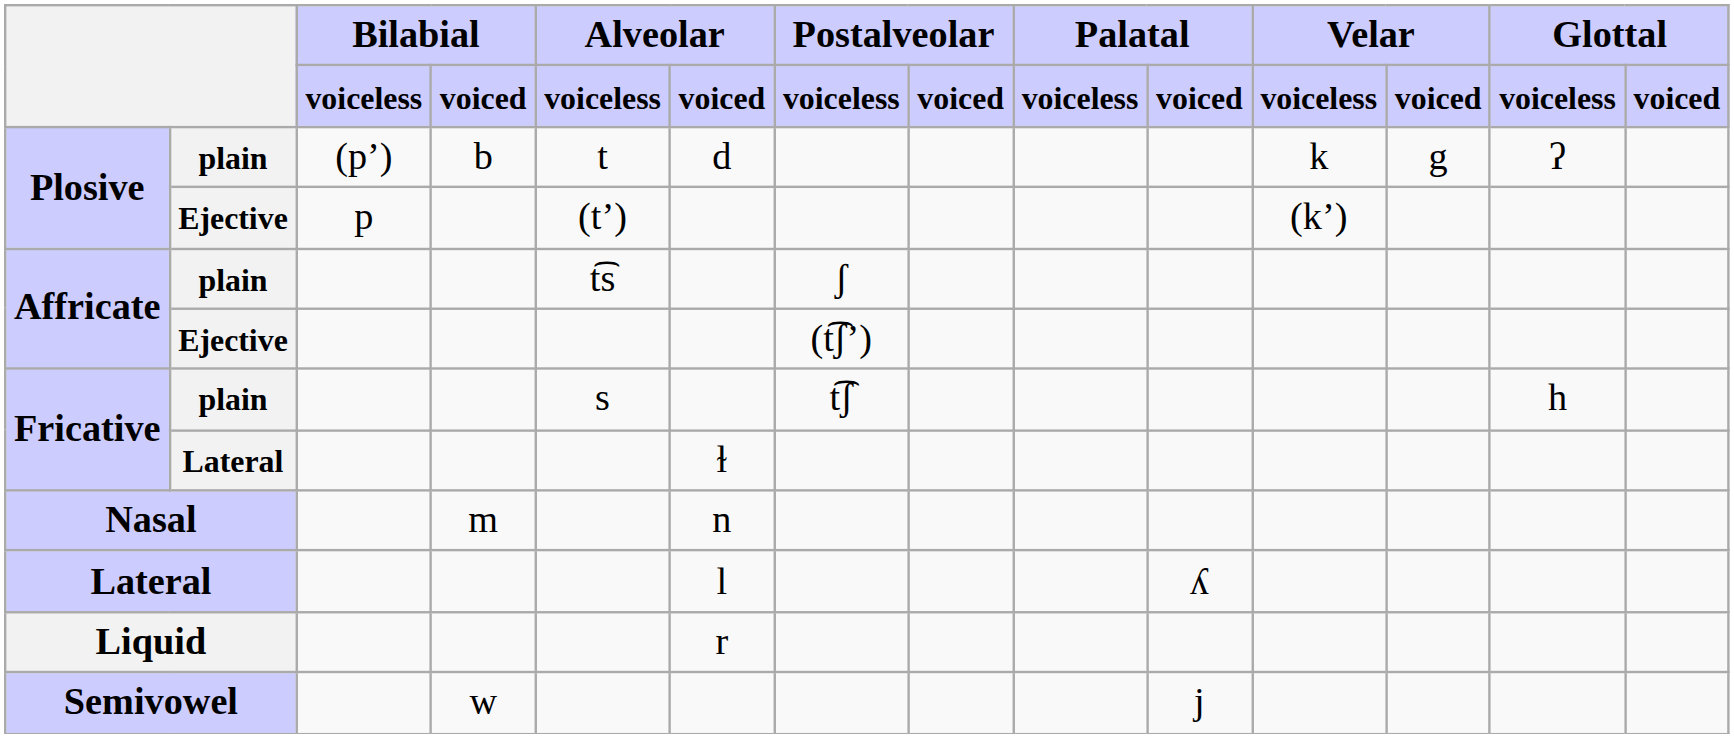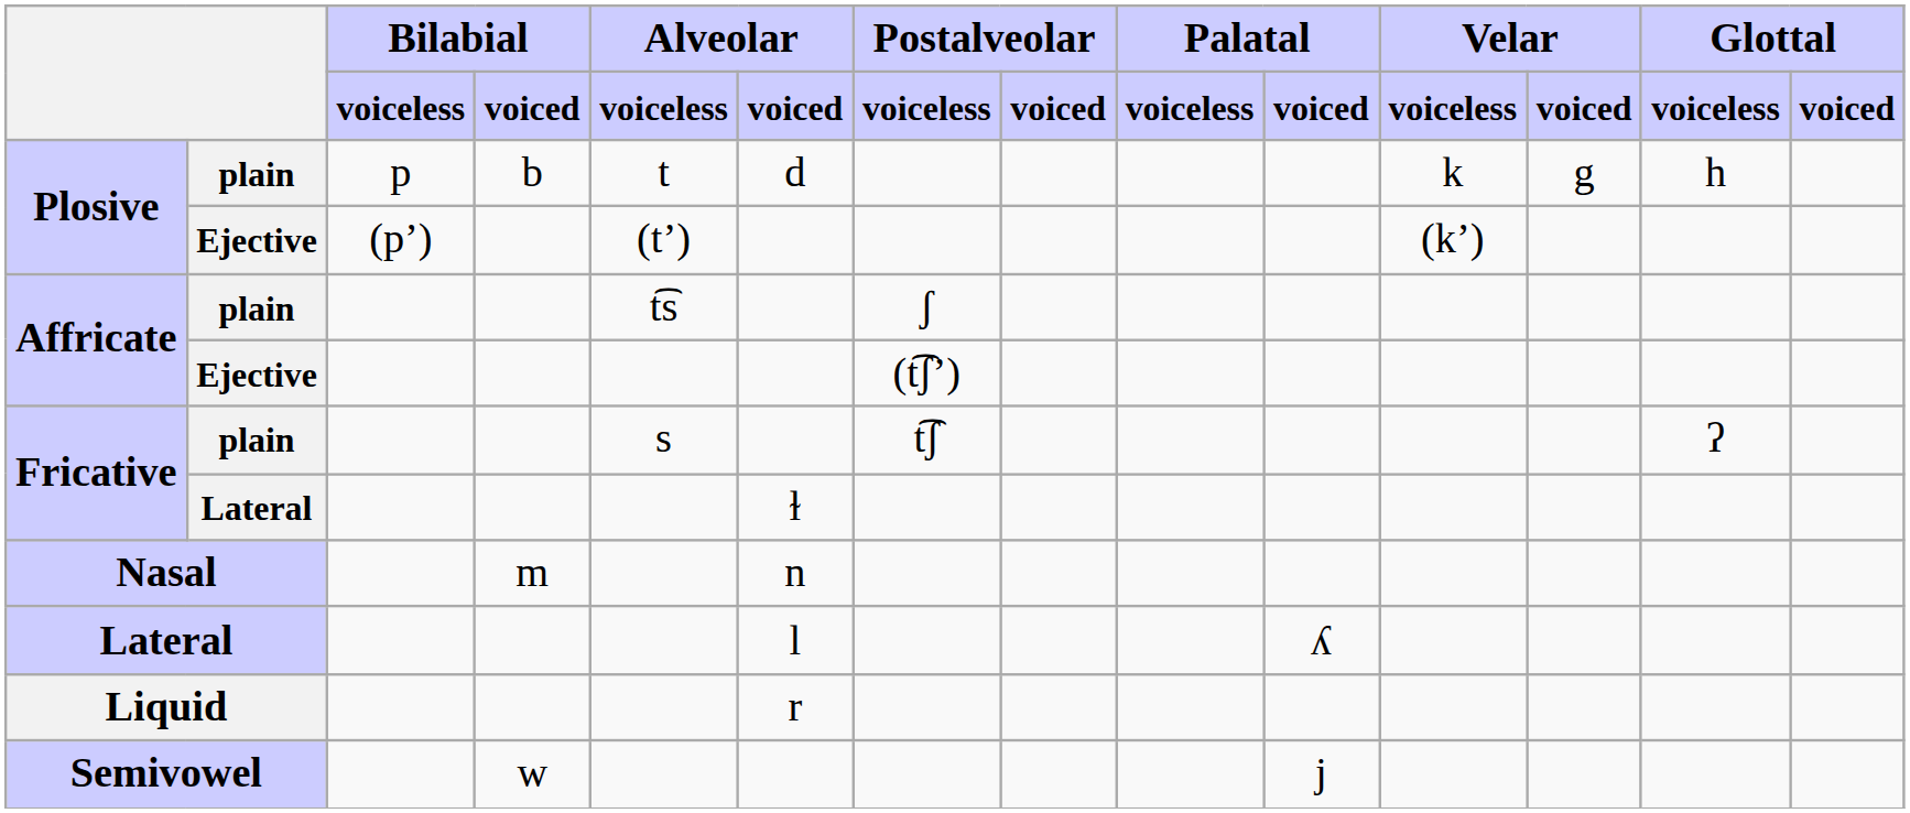 <table class="wikitable IPA" style="text-align:center;">
 <tr>
 <th colspan="2" rowspan="2"></th>
 <th colspan="2" style="background:#ccccff">Bilabial</th>
 <th colspan="2" style="background:#ccccff">Alveolar</th>
 <th colspan="2" style="background:#ccccff">Postalveolar</th>
 <th colspan="2" style="background:#ccccff">Palatal</th>
 <th colspan="2" style="background:#ccccff">Velar</th>
 <th colspan="2" style="background:#ccccff">Glottal</th>
 </tr>
 <tr>
 <th style="background:#ccccff"><small>voiceless</small></th>
 <th style="background:#ccccff"><small>voiced</small></th>
 <th style="background:#ccccff"><small>voiceless</small></th>
 <th style="background:#ccccff"><small>voiced</small></th>
 <th style="background:#ccccff"><small>voiceless</small></th>
 <th style="background:#ccccff"><small>voiced</small></th>
 <th style="background:#ccccff"><small>voiceless</small></th>
 <th style="background:#ccccff"><small>voiced</small></th>
 <th style="background:#ccccff"><small>voiceless</small></th>
 <th style="background:#ccccff"><small>voiced</small></th>
 <th style="background:#ccccff"><small>voiceless</small></th>
 <th style="background:#ccccff"><small>voiced</small></th>
 </tr>
 <tr>
 <th rowspan="2" style="background:#ccccff">Plosive</th>
 <th><small>plain</small></th>
-<td>(pʼ)</td>
+<td>p</td>
 <td>b</td>
 <td>t</td>
 <td>d</td>
 <td></td>
 <td></td>
 <td></td>
 <td></td>
 <td>k</td>
 <td>g</td>
-<td>ʔ</td>
+<td>h</td>
 <td></td>
 </tr>
 <tr>
 <th><small>Ejective</small></th>
-<td>p</td>
+<td>(pʼ)</td>
 <td></td>
 <td>(tʼ)</td>
 <td></td>
 <td></td>
 <td></td>
 <td></td>
 <td></td>
 <td>(kʼ)</td>
 <td></td>
 <td></td>
 <td></td>
 </tr>
 <tr>
 <th rowspan="2" style="background:#ccccff">Affricate</th>
 <th><small>plain</small></th>
 <td></td>
 <td></td>
 <td>t͡s</td>
 <td></td>
 <td>ʃ</td>
 <td></td>
 <td></td>
 <td></td>
 <td></td>
 <td></td>
 <td></td>
 <td></td>
 </tr>
 <tr>
 <th><small>Ejective</small></th>
 <td></td>
 <td></td>
 <td></td>
 <td></td>
 <td>(t͡ʃʼ)</td>
 <td></td>
 <td></td>
 <td></td>
 <td></td>
 <td></td>
 <td></td>
 <td></td>
 </tr>
 <tr>
 <th rowspan="2" style="background:#ccccff">Fricative</th>
 <th><small>plain</small></th>
 <td></td>
 <td></td>
 <td>s</td>
 <td></td>
 <td>t͡ʃ</td>
 <td></td>
 <td></td>
 <td></td>
 <td></td>
 <td></td>
-<td>h</td>
+<td>ʔ</td>
 <td></td>
 </tr>
 <tr>
 <th><small>Lateral</small></th>
 <td></td>
 <td></td>
 <td></td>
 <td>ɫ</td>
 <td></td>
 <td></td>
 <td></td>
 <td></td>
 <td></td>
 <td></td>
 <td></td>
 <td></td>
 </tr>
 <tr>
 <th colspan="2" style="background:#ccccff">Nasal</th>
 <td></td>
 <td>m</td>
 <td></td>
 <td>n</td>
 <td></td>
 <td></td>
 <td></td>
 <td></td>
 <td></td>
 <td></td>
 <td></td>
 <td></td>
 </tr>
 <tr>
 <th colspan="2" style="background:#ccccff">Lateral</th>
 <td></td>
 <td></td>
 <td></td>
 <td>l</td>
 <td></td>
 <td></td>
 <td></td>
 <td>ʎ</td>
 <td></td>
 <td></td>
 <td></td>
 <td></td>
 </tr>
 <tr>
 <th colspan="2">Liquid</th>
 <td></td>
 <td></td>
 <td></td>
 <td>r</td>
 <td></td>
 <td></td>
 <td></td>
 <td></td>
 <td></td>
 <td></td>
 <td></td>
 <td></td>
 </tr>
 <tr>
 <th colspan="2" style="background:#ccccff">Semivowel</th>
 <td></td>
 <td>w</td>
 <td></td>
 <td></td>
 <td></td>
 <td></td>
 <td></td>
 <td>j</td>
 <td></td>
 <td></td>
 <td></td>
 <td></td>
 </tr>
 </table>
